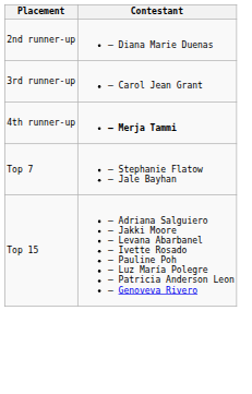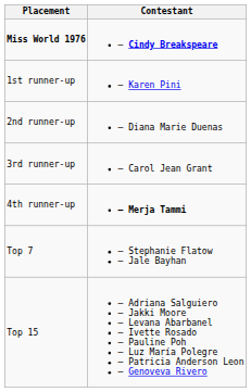 <table class="wikitable sortable" style="font-size:95%;">
 <tr>
 <th>Placement</th>
 <th>Contestant</th>
+</tr>
+<tr>
+<td><strong>Miss World 1976</strong></td>
+<td><br><ul><li><strong></strong> – <strong><a href='#'>Cindy Breakspeare</a></strong></li></ul></td>
+</tr>
+<tr>
+<td>1st runner-up</td>
+<td><br><ul><li> – <a href='#'>Karen Pini</a></li></ul></td>
 </tr>
 <tr>
 <td>2nd runner-up</td>
 <td><br><ul><li> – Diana Marie Duenas</li></ul></td>
 </tr>
 <tr>
 <td>3rd runner-up</td>
 <td><br><ul><li> – Carol Jean Grant</li></ul></td>
 </tr>
 <tr>
 <td>4th runner-up</td>
 <td><strong><br><ul><li> – Merja Tammi</li></ul></strong></td>
 </tr>
 <tr>
 <td>Top 7</td>
 <td><br><ul><li> – Stephanie Flatow</li><li> – Jale Bayhan</li></ul></td>
 </tr>
 <tr>
 <td>Top 15</td>
 <td><br><ul><li> – Adriana Salguiero</li><li> – Jakki Moore</li><li> – Levana Abarbanel</li><li> – Ivette Rosado</li><li> – Pauline Poh</li><li> – Luz María Polegre</li><li> – Patricia Anderson Leon</li><li> – <a href='#'>Genoveva Rivero</a></li></ul></td>
 </tr>
 </table>
